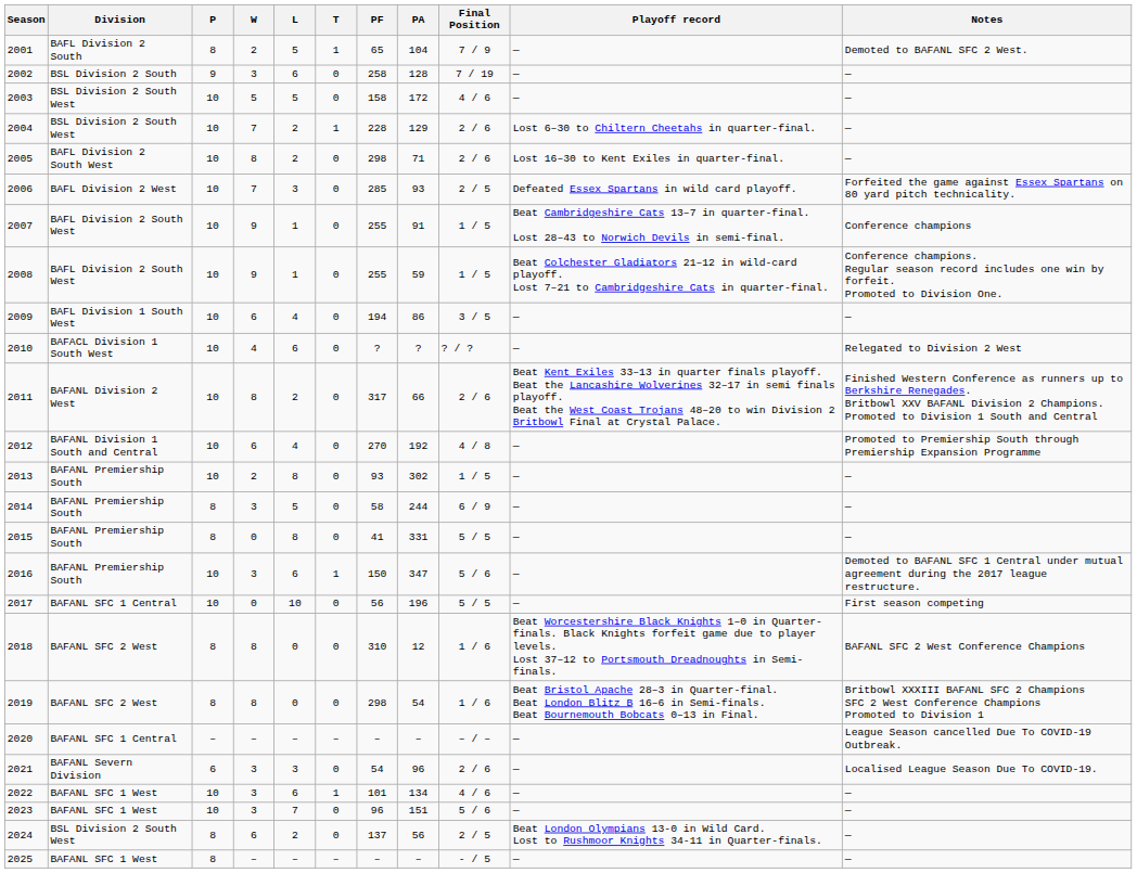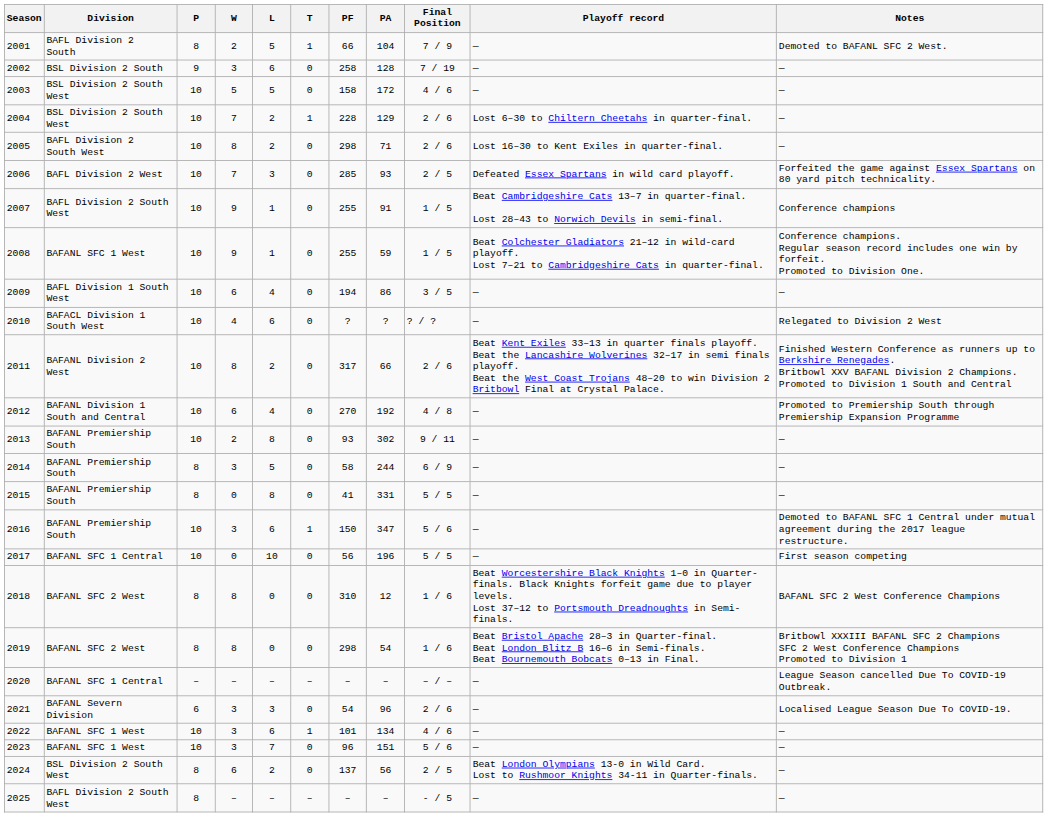 <table class="wikitable" style="font-size: 90%;">
 <tr>
 <th>Season</th>
 <th>Division</th>
 <th width="40">P</th>
 <th width="40">W</th>
 <th width="40">L</th>
 <th width="40">T</th>
 <th width="40">PF</th>
 <th width="40">PA</th>
 <th>Final Position</th>
 <th>Playoff record</th>
 <th>Notes</th>
 </tr>
 <tr>
 <td>2001</td>
 <td style="padding-right:10px;">BAFL Division 2 South</td>
 <td align="center">8</td>
 <td align="center">2</td>
 <td align="center">5</td>
 <td align="center">1</td>
-<td align="center">65</td>
+<td align="center">66</td>
 <td align="center">104</td>
 <td align="center">7 / 9</td>
 <td>—</td>
 <td>Demoted to BAFANL SFC 2 West.</td>
 </tr>
 <tr>
 <td>2002</td>
 <td style="padding-right:10px;">BSL Division 2 South</td>
 <td align="center">9</td>
 <td align="center">3</td>
 <td align="center">6</td>
 <td align="center">0</td>
 <td align="center">258</td>
 <td align="center">128</td>
 <td align="center">7 / 19</td>
 <td>—</td>
 <td>—</td>
 </tr>
 <tr>
 <td>2003</td>
 <td style="padding-right:10px;">BSL Division 2 South West</td>
 <td align="center">10</td>
 <td align="center">5</td>
 <td align="center">5</td>
 <td align="center">0</td>
 <td align="center">158</td>
 <td align="center">172</td>
 <td align="center">4 / 6</td>
 <td>—</td>
 <td>—</td>
 </tr>
 <tr>
 <td>2004</td>
 <td style="padding-right:10px;">BSL Division 2 South West</td>
 <td align="center">10</td>
 <td align="center">7</td>
 <td align="center">2</td>
 <td align="center">1</td>
 <td align="center">228</td>
 <td align="center">129</td>
 <td align="center">2 / 6</td>
 <td>Lost 6–30 to <a href='#'>Chiltern Cheetahs</a> in quarter-final.</td>
 <td>—</td>
 </tr>
 <tr>
 <td>2005</td>
 <td style="padding-right:10px;">BAFL Division 2 South West</td>
 <td align="center">10</td>
 <td align="center">8</td>
 <td align="center">2</td>
 <td align="center">0</td>
 <td align="center">298</td>
 <td align="center">71</td>
 <td align="center">2 / 6</td>
 <td>Lost 16–30 to Kent Exiles in quarter-final.</td>
 <td>—</td>
 </tr>
 <tr>
 <td>2006</td>
 <td style="padding-right:10px;">BAFL Division 2 West</td>
 <td align="center">10</td>
 <td align="center">7</td>
 <td align="center">3</td>
 <td align="center">0</td>
 <td align="center">285</td>
 <td align="center">93</td>
 <td align="center">2 / 5</td>
 <td>Defeated <a href='#'>Essex Spartans</a> in wild card playoff.</td>
 <td>Forfeited the game against <a href='#'>Essex Spartans</a> on 80 yard pitch technicality.</td>
 </tr>
 <tr>
 <td>2007</td>
 <td>BAFL Division 2 South West</td>
 <td align="center">10</td>
 <td align="center">9</td>
 <td align="center">1</td>
 <td align="center">0</td>
 <td align="center">255</td>
 <td align="center">91</td>
 <td align="center">1 / 5</td>
 <td>Beat <a href='#'>Cambridgeshire Cats</a> 13–7 in quarter-final.<br><br>Lost 28–43 to <a href='#'>Norwich Devils</a> in semi-final.</td>
 <td>Conference champions</td>
 </tr>
 <tr>
 <td>2008</td>
-<td>BAFL Division 2 South West</td>
+<td>BAFANL SFC 1 West</td>
 <td align="center">10</td>
 <td align="center">9</td>
 <td align="center">1</td>
 <td align="center">0</td>
 <td align="center">255</td>
 <td align="center">59</td>
 <td align="center">1 / 5</td>
 <td>Beat <a href='#'>Colchester Gladiators</a> 21–12 in wild-card playoff.<br>Lost 7–21 to <a href='#'>Cambridgeshire Cats</a> in quarter-final.</td>
 <td>Conference champions.<br>Regular season record includes one win by forfeit.<br>Promoted to Division One.</td>
 </tr>
 <tr>
 <td>2009</td>
 <td>BAFL Division 1 South West</td>
 <td align="center">10</td>
 <td align="center">6</td>
 <td align="center">4</td>
 <td align="center">0</td>
 <td align="center">194</td>
 <td align="center">86</td>
 <td align="center">3 / 5</td>
 <td>—</td>
 <td>—</td>
 </tr>
 <tr>
 <td>2010</td>
 <td>BAFACL Division 1 South West</td>
 <td align="center">10</td>
 <td align="center">4</td>
 <td align="center">6</td>
 <td align="center">0</td>
 <td align="center">?</td>
 <td align="center">?</td>
 <td>? / ?</td>
 <td>—</td>
 <td>Relegated to Division 2 West</td>
 </tr>
 <tr>
 <td>2011</td>
 <td style="padding-right:10px;">BAFANL Division 2 West</td>
 <td align="center">10</td>
 <td align="center">8</td>
 <td align="center">2</td>
 <td align="center">0</td>
 <td align="center">317</td>
 <td align="center">66</td>
 <td align="center">2 / 6</td>
 <td>Beat <a href='#'>Kent Exiles</a> 33–13 in quarter finals playoff.<br>Beat the <a href='#'>Lancashire Wolverines</a> 32–17 in semi finals playoff.<br>Beat the <a href='#'>West Coast Trojans</a> 48–20 to win Division 2 <a href='#'>Britbowl</a> Final at Crystal Palace.</td>
 <td>Finished Western Conference as runners up to <a href='#'>Berkshire Renegades</a>.<br>Britbowl XXV BAFANL Division 2 Champions.<br>Promoted to Division 1 South and Central</td>
 </tr>
 <tr>
 <td>2012</td>
 <td style="padding-right:10px;">BAFANL Division 1 South and Central</td>
 <td align="center">10</td>
 <td align="center">6</td>
 <td align="center">4</td>
 <td align="center">0</td>
 <td align="center">270</td>
 <td align="center">192</td>
 <td align="center">4 / 8</td>
 <td>—</td>
 <td>Promoted to Premiership South through Premiership Expansion Programme</td>
 </tr>
 <tr>
 <td>2013</td>
 <td style="padding-right:10px;">BAFANL Premiership South</td>
 <td align="center">10</td>
 <td align="center">2</td>
 <td align="center">8</td>
 <td align="center">0</td>
 <td align="center">93</td>
 <td align="center">302</td>
-<td align="center">1 / 5</td>
+<td align="center">9 / 11</td>
 <td>—</td>
 <td>—</td>
 </tr>
 <tr>
 <td>2014</td>
 <td style="padding-right:10px;">BAFANL Premiership South</td>
 <td align="center">8</td>
 <td align="center">3</td>
 <td align="center">5</td>
 <td align="center">0</td>
 <td align="center">58</td>
 <td align="center">244</td>
 <td align="center">6 / 9</td>
 <td>—</td>
 <td>—</td>
 </tr>
 <tr>
 <td>2015</td>
 <td style="padding-right:10px;">BAFANL Premiership South</td>
 <td align="center">8</td>
 <td align="center">0</td>
 <td align="center">8</td>
 <td align="center">0</td>
 <td align="center">41</td>
 <td align="center">331</td>
 <td align="center">5 / 5</td>
 <td>—</td>
 <td>—</td>
 </tr>
 <tr>
 <td>2016</td>
 <td style="padding-right:10px;">BAFANL Premiership South</td>
 <td align="center">10</td>
 <td align="center">3</td>
 <td align="center">6</td>
 <td align="center">1</td>
 <td align="center">150</td>
 <td align="center">347</td>
 <td align="center">5 / 6</td>
 <td>—</td>
 <td>Demoted to BAFANL SFC 1 Central under mutual agreement during the 2017 league restructure.</td>
 </tr>
 <tr>
 <td>2017</td>
 <td style="padding-right:10px;">BAFANL SFC 1 Central</td>
 <td align="center">10</td>
 <td align="center">0</td>
 <td align="center">10</td>
 <td align="center">0</td>
 <td align="center">56</td>
 <td align="center">196</td>
 <td align="center">5 / 5</td>
 <td>—</td>
 <td>First season competing</td>
 </tr>
 <tr>
 <td>2018</td>
 <td style="padding-right:10px;">BAFANL SFC 2 West</td>
 <td align="center">8</td>
 <td align="center">8</td>
 <td align="center">0</td>
 <td align="center">0</td>
 <td align="center">310</td>
 <td align="center">12</td>
 <td align="center">1 / 6</td>
 <td>Beat <a href='#'>Worcestershire Black Knights</a> 1–0 in Quarter-finals. Black Knights forfeit game due to player levels.<br>Lost 37–12 to <a href='#'>Portsmouth Dreadnoughts</a> in Semi-finals.</td>
 <td>BAFANL SFC 2 West Conference Champions</td>
 </tr>
 <tr>
 <td>2019</td>
 <td style="padding-right:10px;">BAFANL SFC 2 West</td>
 <td align="center">8</td>
 <td align="center">8</td>
 <td align="center">0</td>
 <td align="center">0</td>
 <td align="center">298</td>
 <td align="center">54</td>
 <td align="center">1 / 6</td>
 <td>Beat <a href='#'>Bristol Apache</a> 28–3 in Quarter-final.<br>Beat <a href='#'>London Blitz B</a> 16–6 in Semi-finals.<br>Beat <a href='#'>Bournemouth Bobcats</a> 0–13 in Final.</td>
 <td>Britbowl XXXIII BAFANL SFC 2 Champions <br> SFC 2 West Conference Champions <br> Promoted to Division 1</td>
 </tr>
 <tr>
 <td>2020</td>
 <td style="padding-right:10px;">BAFANL SFC 1 Central</td>
 <td align="center">–</td>
 <td align="center">–</td>
 <td align="center">–</td>
 <td align="center">–</td>
 <td align="center">–</td>
 <td align="center">–</td>
 <td align="center">– / –</td>
 <td>—</td>
 <td>League Season cancelled Due To COVID-19 Outbreak.</td>
 </tr>
 <tr>
 <td>2021</td>
 <td style="padding-right:10px;">BAFANL Severn Division</td>
 <td align="center">6</td>
 <td align="center">3</td>
 <td align="center">3</td>
 <td align="center">0</td>
 <td align="center">54</td>
 <td align="center">96</td>
 <td align="center">2 / 6</td>
 <td>—</td>
 <td>Localised League Season Due To COVID-19.</td>
 </tr>
 <tr>
 <td>2022</td>
 <td style="padding-right:10px;">BAFANL SFC 1 West</td>
 <td align="center">10</td>
 <td align="center">3</td>
 <td align="center">6</td>
 <td align="center">1</td>
 <td align="center">101</td>
 <td align="center">134</td>
 <td align="center">4 / 6</td>
 <td>—</td>
 <td>—</td>
 </tr>
 <tr>
 <td>2023</td>
 <td>BAFANL SFC 1 West</td>
 <td align="center">10</td>
 <td align="center">3</td>
 <td align="center">7</td>
 <td align="center">0</td>
 <td align="center">96</td>
 <td align="center">151</td>
 <td align="center">5 / 6</td>
 <td>—</td>
 <td>—</td>
 </tr>
 <tr>
 <td>2024</td>
 <td style="padding-right:10px;">BSL Division 2 South West</td>
 <td align="center">8</td>
 <td align="center">6</td>
 <td align="center">2</td>
 <td align="center">0</td>
 <td align="center">137</td>
 <td align="center">56</td>
 <td align="center">2 / 5</td>
 <td>Beat <a href='#'>London Olympians</a> 13-0 in Wild Card.<br>Lost to <a href='#'>Rushmoor Knights</a> 34-11 in Quarter-finals.</td>
 <td>—</td>
 </tr>
 <tr>
 <td>2025</td>
-<td>BAFANL SFC 1 West</td>
+<td>BAFL Division 2 South West</td>
 <td align="center">8</td>
 <td align="center">–</td>
 <td align="center">–</td>
 <td align="center">–</td>
 <td align="center">–</td>
 <td align="center">–</td>
 <td align="center">- / 5</td>
 <td>—</td>
 <td>—</td>
 </tr>
 </table>
